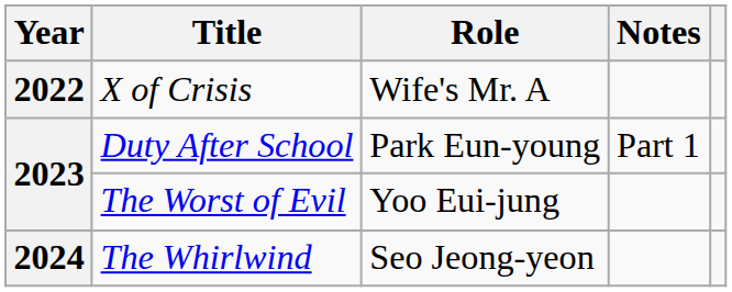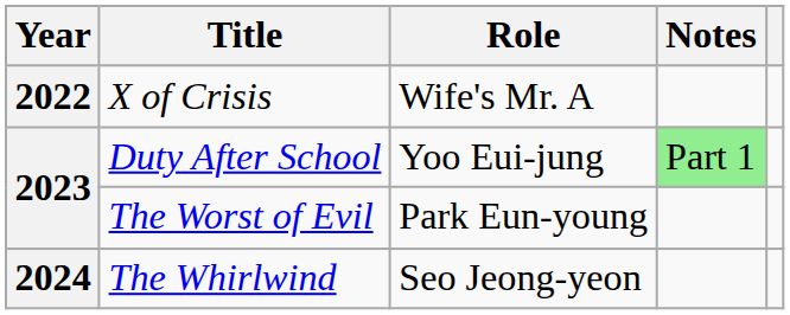 <table class="wikitable  plainrowheaders">
 <tr>
 <th scope="col">Year</th>
 <th scope="col">Title</th>
 <th scope="col">Role</th>
 <th scope="col">Notes</th>
 <th scope="col" class="unsortable"></th>
 </tr>
 <tr>
 <th scope="row">2022</th>
 <td><em>X of Crisis</em></td>
 <td>Wife's Mr. A</td>
 <td></td>
 <td></td>
 </tr>
 <tr>
 <th scope="row" rowspan=2>2023</th>
 <td><em><a href='#'>Duty After School</a></em></td>
-<td>Park Eun-young</td>
-<td>Part 1</td>
+<td>Yoo Eui-jung</td>
+<td style="background: lightgreen;">Part 1</td>
 <td><br></td>
 </tr>
 <tr>
 <td><em><a href='#'>The Worst of Evil</a></em></td>
-<td>Yoo Eui-jung</td>
+<td>Park Eun-young</td>
 <td></td>
 <td></td>
 </tr>
 <tr>
 <th scope="row">2024</th>
 <td><em><a href='#'>The Whirlwind</a></em></td>
 <td>Seo Jeong-yeon</td>
 <td></td>
 <td></td>
 </tr>
 </table>
